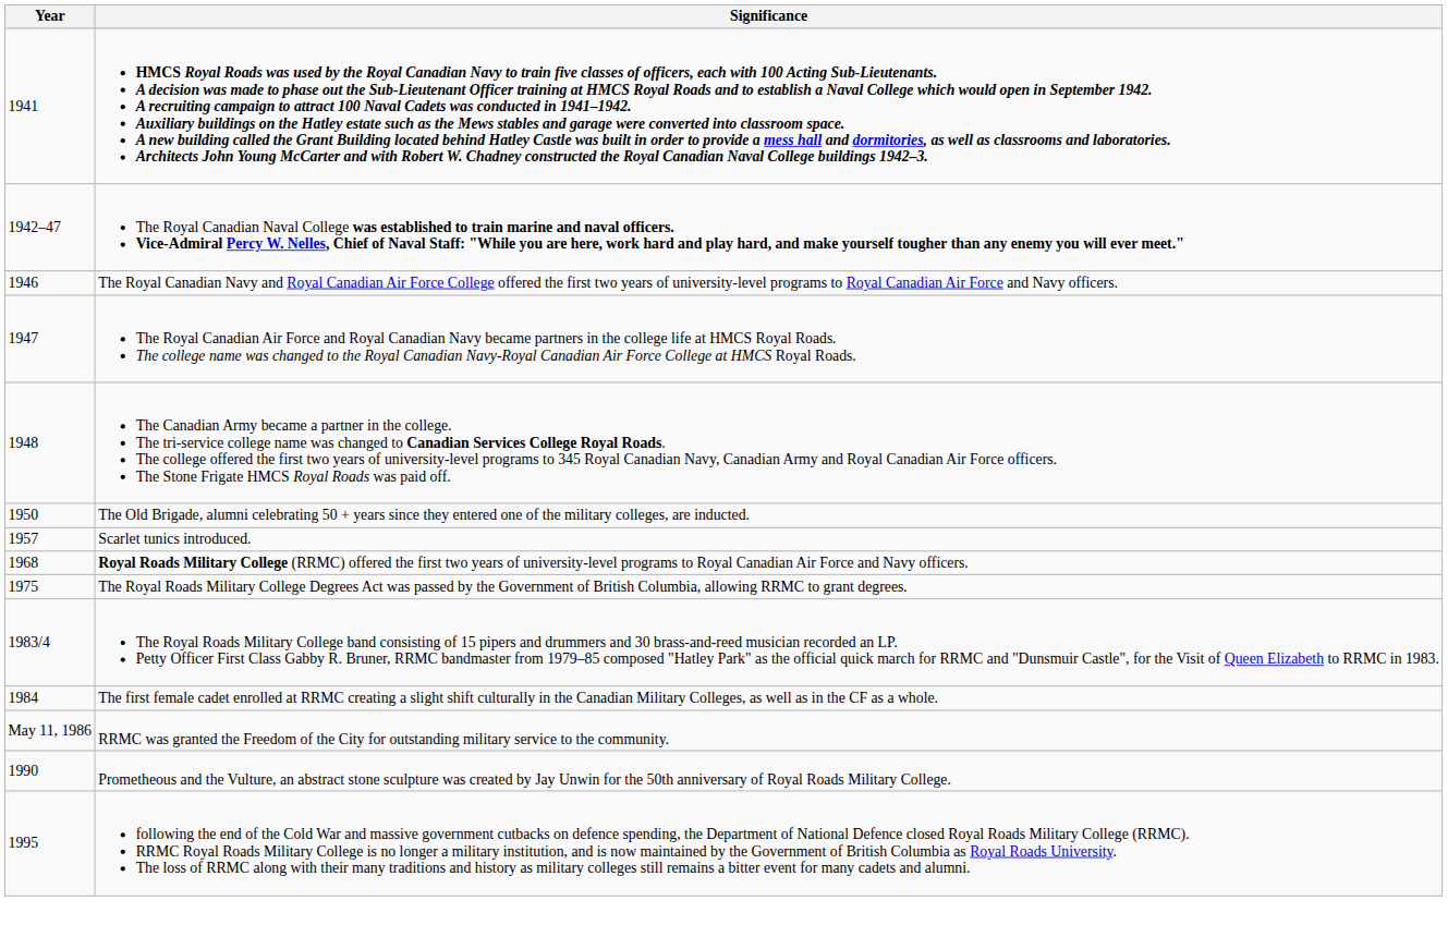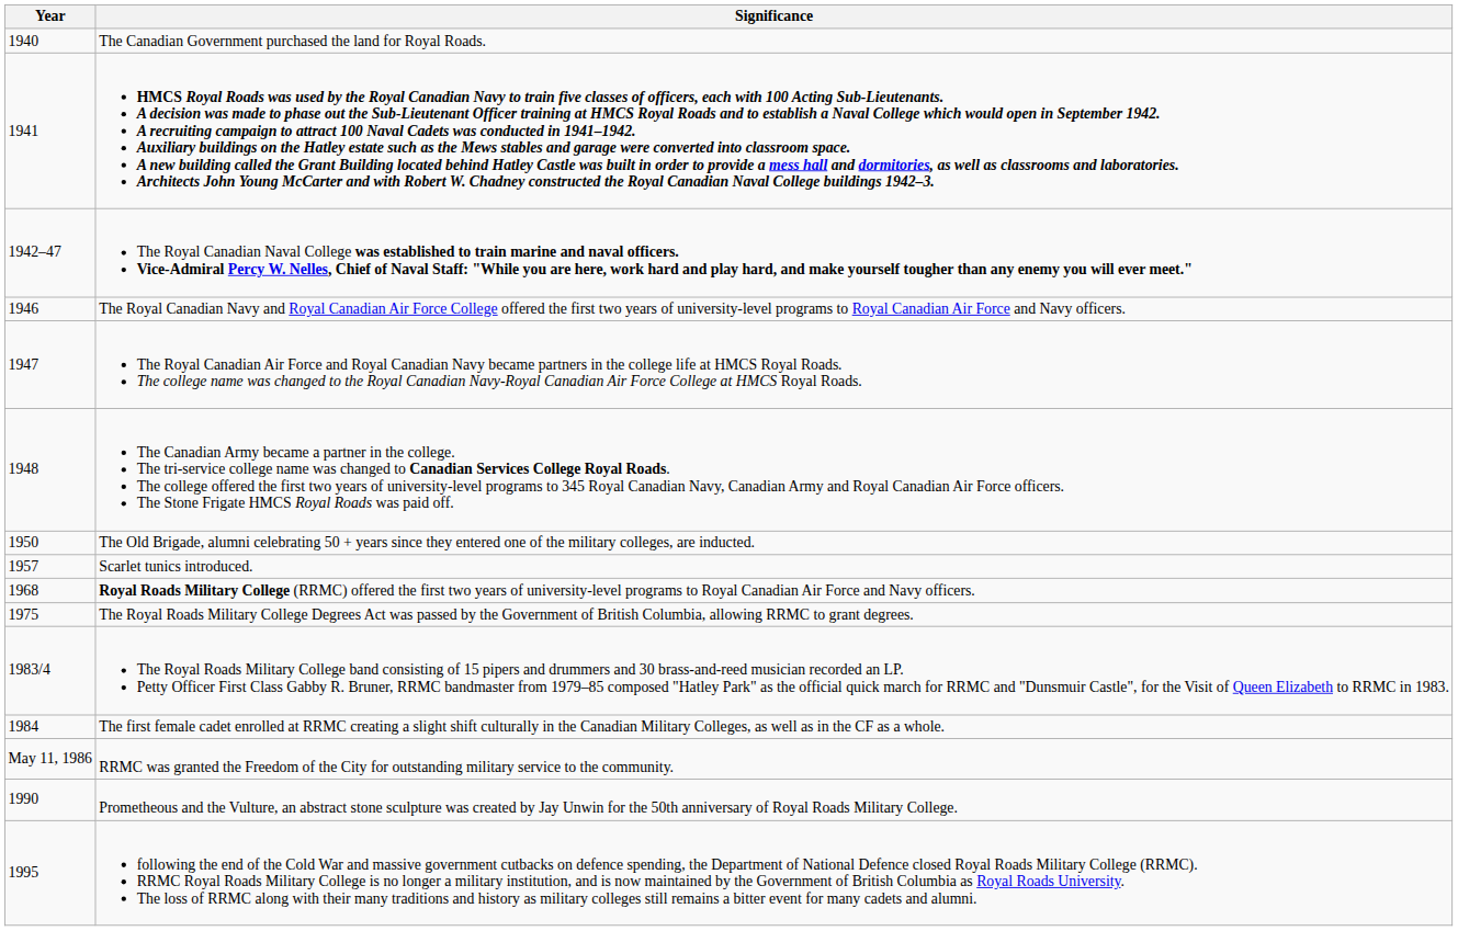 <table class="wikitable">
 <tr>
 <th>Year</th>
 <th>Significance</th>
+</tr>
+<tr>
+<td>1940</td>
+<td>The Canadian Government purchased the land for Royal Roads.</td>
 </tr>
 <tr>
 <td>1941</td>
 <td><br><ul><li><strong>HMCS <em>Royal Roads<strong><em> was used by the Royal Canadian Navy to train five classes of officers, each with 100 Acting Sub-Lieutenants.</li><li>A decision was made to phase out the Sub-Lieutenant Officer training at HMCS </em>Royal Roads<em> and to establish a Naval College which would open in September 1942.</li><li>A recruiting campaign to attract 100 Naval Cadets was conducted in 1941–1942.</li><li>Auxiliary buildings on the Hatley estate such as the Mews stables and garage were converted into classroom space.</li><li>A new building called the Grant Building located behind Hatley Castle was built in order to provide a <a href='#'>mess hall</a> and <a href='#'>dormitories</a>, as well as classrooms and laboratories.</li><li>Architects John Young McCarter and with Robert W. Chadney constructed the Royal Canadian Naval College buildings 1942–3.</li></ul></td>
 </tr>
 <tr>
 <td>1942–47</td>
 <td><br><ul><li>The </strong>Royal Canadian Naval College<strong> was established to train marine and naval officers.</li><li>Vice-Admiral <a href='#'>Percy W. Nelles</a>, Chief of Naval Staff: "While you are here, work hard and play hard, and make yourself tougher than any enemy you will ever meet."</li></ul></td>
 </tr>
 <tr>
 <td>1946</td>
 <td>The Royal Canadian Navy and <a href='#'>Royal Canadian Air Force College</a> offered the first two years of university-level programs to <a href='#'>Royal Canadian Air Force</a> and Navy officers.</td>
 </tr>
 <tr>
 <td>1947</td>
 <td><br><ul><li>The Royal Canadian Air Force and Royal Canadian Navy became partners in the college life at HMCS </em>Royal Roads<em>.</li><li>The college name was changed to the </strong>Royal Canadian Navy-Royal Canadian Air Force College at HMCS </em>Royal Roads</em></strong>.</li></ul></td>
 </tr>
 <tr>
 <td>1948</td>
 <td><br><ul><li>The Canadian Army became a partner in the college.</li><li>The tri-service college name was changed to <strong>Canadian Services College Royal Roads</strong>.</li><li>The college offered the first two years of university-level programs to 345 Royal Canadian Navy, Canadian Army and Royal Canadian Air Force officers.</li><li>The Stone Frigate HMCS <em>Royal Roads</em> was paid off.</li></ul></td>
 </tr>
 <tr>
 <td>1950</td>
 <td>The Old Brigade, alumni celebrating 50 + years since they entered one of the military colleges, are inducted.</td>
 </tr>
 <tr>
 <td>1957</td>
 <td>Scarlet tunics introduced.</td>
 </tr>
 <tr>
 <td>1968</td>
 <td><strong>Royal Roads Military College</strong> (RRMC) offered the first two years of university-level programs to Royal Canadian Air Force and Navy officers.</td>
 </tr>
 <tr>
 <td>1975</td>
 <td>The Royal Roads Military College Degrees Act was passed by the Government of British Columbia, allowing RRMC to grant degrees.</td>
 </tr>
 <tr>
 <td>1983/4</td>
 <td><br><ul><li>The Royal Roads Military College band consisting of 15 pipers and drummers and 30 brass-and-reed musician recorded an LP.</li><li>Petty Officer First Class Gabby R. Bruner, RRMC bandmaster from 1979–85 composed "Hatley Park" as the official quick march for RRMC and "Dunsmuir Castle", for the Visit of <a href='#'>Queen Elizabeth</a> to RRMC in 1983.</li></ul></td>
 </tr>
 <tr>
 <td>1984</td>
 <td>The first female cadet enrolled at RRMC creating a slight shift culturally in the Canadian Military Colleges, as well as in the CF as a whole.</td>
 </tr>
 <tr>
 <td>May 11, 1986</td>
 <td><br>RRMC was granted the Freedom of the City for outstanding military service to the community.</td>
 </tr>
 <tr>
 <td>1990</td>
 <td><br>Prometheous and the Vulture, an abstract stone sculpture was created by Jay Unwin for the 50th anniversary of Royal Roads Military College.</td>
 </tr>
 <tr>
 <td>1995</td>
 <td><br><ul><li>following the end of the Cold War and massive government cutbacks on defence spending, the Department of National Defence closed Royal Roads Military College (RRMC).</li><li>RRMC Royal Roads Military College is no longer a military institution, and is now maintained by the Government of British Columbia as <a href='#'>Royal Roads University</a>.</li><li>The loss of RRMC along with their many traditions and history as military colleges still remains a bitter event for many cadets and alumni.</li></ul></td>
 </tr>
 </table>
